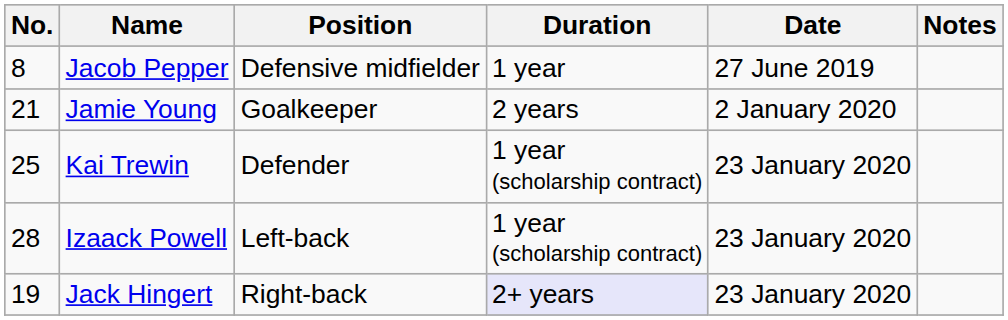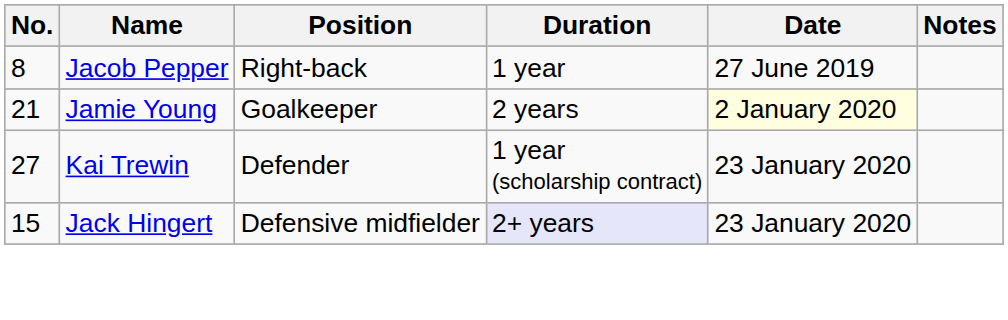 <table class="wikitable">
 <tr>
 <th>No.</th>
 <th>Name</th>
 <th>Position</th>
 <th>Duration</th>
 <th>Date</th>
 <th>Notes</th>
 </tr>
 <tr>
 <td>8</td>
 <td><a href='#'>Jacob Pepper</a></td>
-<td>Defensive midfielder</td>
+<td>Right-back</td>
 <td>1 year</td>
 <td>27 June 2019</td>
 <td></td>
 </tr>
 <tr>
 <td>21</td>
 <td> <a href='#'>Jamie Young</a></td>
 <td>Goalkeeper</td>
 <td>2 years</td>
-<td>2 January 2020</td>
+<td style="background: lightyellow;">2 January 2020</td>
 <td></td>
 </tr>
 <tr>
-<td>25</td>
+<td>27</td>
 <td><a href='#'>Kai Trewin</a></td>
 <td>Defender</td>
 <td>1 year <br><small>(scholarship contract)</small></td>
 <td>23 January 2020</td>
 <td></td>
 </tr>
 <tr>
-<td>28</td>
-<td><a href='#'>Izaack Powell</a></td>
-<td>Left-back</td>
-<td>1 year <br><small>(scholarship contract)</small></td>
-<td>23 January 2020</td>
-<td></td>
-</tr>
-<tr>
-<td>19</td>
+<td>15</td>
 <td><a href='#'>Jack Hingert</a></td>
-<td>Right-back</td>
+<td>Defensive midfielder</td>
 <td style="background: lavender;">2+ years</td>
 <td>23 January 2020</td>
 <td></td>
 </tr>
 </table>
